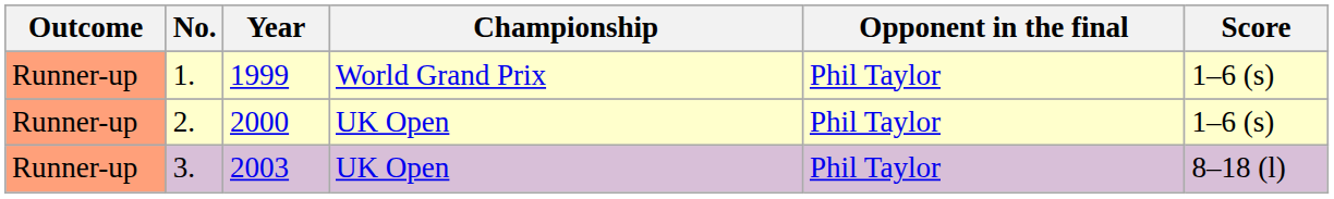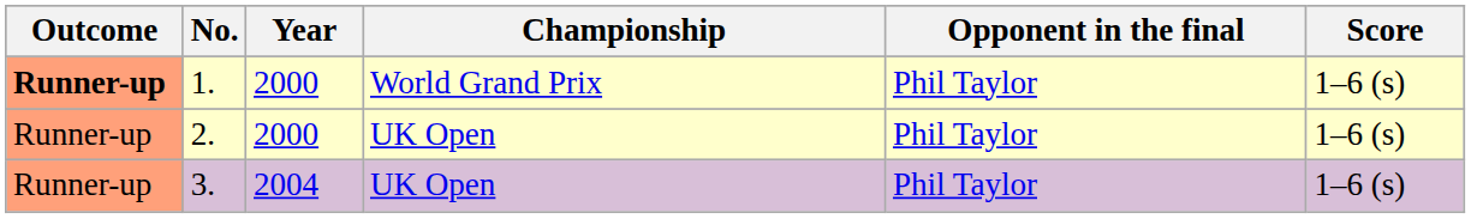 <table class="sortable wikitable">
 <tr>
 <th width="80">Outcome</th>
 <th width="20">No.</th>
 <th width="50">Year</th>
 <th style="width:250px;">Championship</th>
 <th style="width:200px;">Opponent in the final</th>
 <th width="70">Score</th>
 </tr>
 <tr style="background:#FFFFCC;">
-<td style="background:#ffa07a;">Runner-up</td>
+<td style="background:#ffa07a;"><strong>Runner-up</strong></td>
 <td>1.</td>
-<td><a href='#'>1999</a></td>
+<td><a href='#'>2000</a></td>
 <td><a href='#'>World Grand Prix</a></td>
 <td> <a href='#'>Phil Taylor</a></td>
 <td>1–6 (s)</td>
 </tr>
 <tr style="background:#FFFFCC;">
 <td style="background:#ffa07a;">Runner-up</td>
 <td>2.</td>
 <td><a href='#'>2000</a></td>
 <td><a href='#'>UK Open</a></td>
 <td> <a href='#'>Phil Taylor</a></td>
 <td>1–6 (s)</td>
 </tr>
 <tr style="background:thistle">
 <td style="background:#ffa07a;">Runner-up</td>
 <td>3.</td>
-<td><a href='#'>2003</a></td>
+<td><a href='#'>2004</a></td>
 <td><a href='#'>UK Open</a></td>
 <td> <a href='#'>Phil Taylor</a></td>
-<td>8–18 (l)</td>
+<td>1–6 (s)</td>
 </tr>
 </table>
